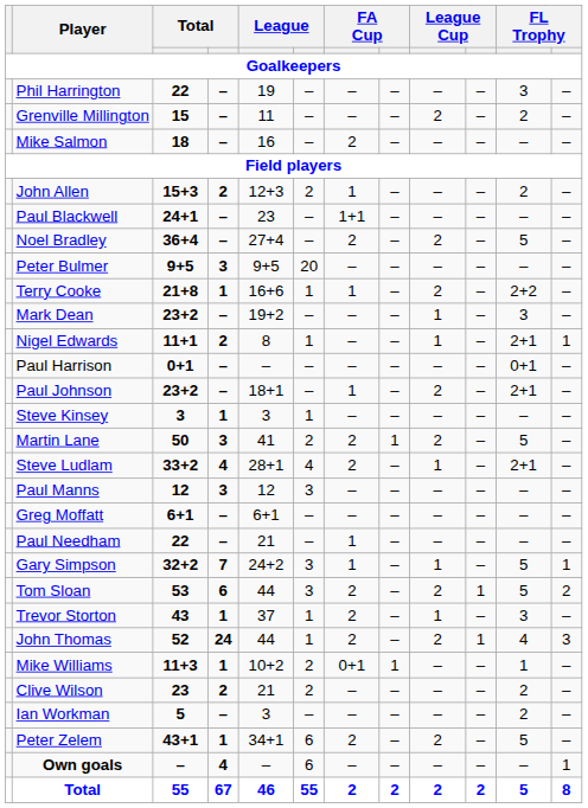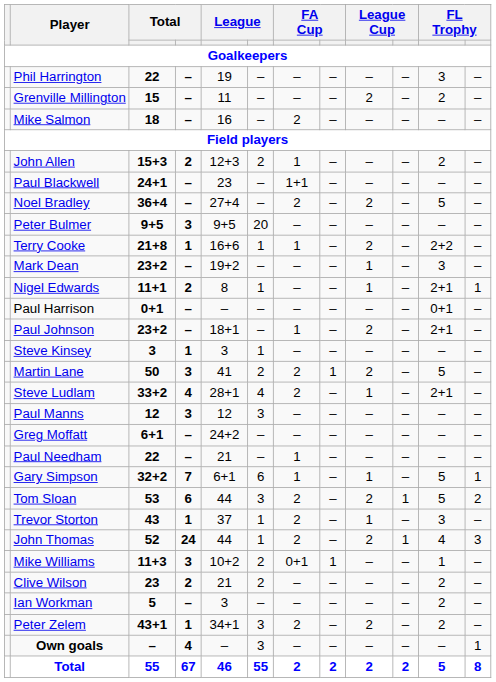 <table class="wikitable"  style="text-align:center;">
 <tr>
 <th rowspan="2" style="font-size:80%;"></th>
 <th rowspan="2">Player</th>
 <th colspan="2">Total</th>
 <th colspan="2"><a href='#'>League</a></th>
 <th colspan="2"><a href='#'>FA<br>Cup</a></th>
 <th colspan="2"><a href='#'>League<br>Cup</a></th>
 <th colspan="2"><a href='#'>FL<br>Trophy</a></th>
 </tr>
 <tr>
 <th style="width: 50px; font-size:80%;"></th>
 <th style="width: 25px; font-size:80%;"></th>
 <th style="width: 50px; font-size:80%;"></th>
 <th style="width: 25px; font-size:80%;"></th>
 <th style="width: 50px; font-size:80%;"></th>
 <th style="width: 25px; font-size:80%;"></th>
 <th style="width: 50px; font-size:80%;"></th>
 <th style="width: 25px; font-size:80%;"></th>
 <th style="width: 50px; font-size:80%;"></th>
 <th style="width: 25px; font-size:80%;"></th>
 </tr>
 <tr>
 <td colspan="12" style="background:white; color:blue; text-align:center;"><strong>Goalkeepers</strong></td>
 </tr>
 <tr>
 <td></td>
 <td style="text-align:left;"><a href='#'>Phil Harrington</a></td>
 <td><strong>22</strong></td>
 <td><strong>–</strong></td>
 <td>19</td>
 <td>–</td>
 <td>–</td>
 <td>–</td>
 <td>–</td>
 <td>–</td>
 <td>3</td>
 <td>–</td>
 </tr>
 <tr>
 <td></td>
 <td style="text-align:left;"><a href='#'>Grenville Millington</a></td>
 <td><strong>15</strong></td>
 <td><strong>–</strong></td>
 <td>11</td>
 <td>–</td>
 <td>–</td>
 <td>–</td>
 <td>2</td>
 <td>–</td>
 <td>2</td>
 <td>–</td>
 </tr>
 <tr>
 <td></td>
 <td style="text-align:left;"><a href='#'>Mike Salmon</a></td>
 <td><strong>18</strong></td>
 <td><strong>–</strong></td>
 <td>16</td>
 <td>–</td>
 <td>2</td>
 <td>–</td>
 <td>–</td>
 <td>–</td>
 <td>–</td>
 <td>–</td>
 </tr>
 <tr>
 <td colspan="12" style="background:white; color:blue; text-align:center;"><strong>Field players</strong></td>
 </tr>
 <tr>
 <td></td>
 <td style="text-align:left;"><a href='#'>John Allen</a></td>
 <td><strong>15+3</strong></td>
 <td><strong>2</strong></td>
 <td>12+3</td>
 <td>2</td>
 <td>1</td>
 <td>–</td>
 <td>–</td>
 <td>–</td>
 <td>2</td>
 <td>–</td>
 </tr>
 <tr>
 <td></td>
 <td style="text-align:left;"><a href='#'>Paul Blackwell</a></td>
 <td><strong>24+1</strong></td>
 <td><strong>–</strong></td>
 <td>23</td>
 <td>–</td>
 <td>1+1</td>
 <td>–</td>
 <td>–</td>
 <td>–</td>
 <td>–</td>
 <td>–</td>
 </tr>
 <tr>
 <td></td>
 <td style="text-align:left;"><a href='#'>Noel Bradley</a></td>
 <td><strong>36+4</strong></td>
 <td><strong>–</strong></td>
 <td>27+4</td>
 <td>–</td>
 <td>2</td>
 <td>–</td>
 <td>2</td>
 <td>–</td>
 <td>5</td>
 <td>–</td>
 </tr>
 <tr>
 <td></td>
 <td style="text-align:left;"><a href='#'>Peter Bulmer</a></td>
 <td><strong>9+5</strong></td>
 <td><strong>3</strong></td>
 <td>9+5</td>
 <td>20</td>
 <td>–</td>
 <td>–</td>
 <td>–</td>
 <td>–</td>
 <td>–</td>
 <td>–</td>
 </tr>
 <tr>
 <td></td>
 <td style="text-align:left;"><a href='#'>Terry Cooke</a></td>
 <td><strong>21+8</strong></td>
 <td><strong>1</strong></td>
 <td>16+6</td>
 <td>1</td>
 <td>1</td>
 <td>–</td>
 <td>2</td>
 <td>–</td>
 <td>2+2</td>
 <td>–</td>
 </tr>
 <tr>
 <td></td>
 <td style="text-align:left;"><a href='#'>Mark Dean</a></td>
 <td><strong>23+2</strong></td>
 <td><strong>–</strong></td>
 <td>19+2</td>
 <td>–</td>
 <td>–</td>
 <td>–</td>
 <td>1</td>
 <td>–</td>
 <td>3</td>
 <td>–</td>
 </tr>
 <tr>
 <td></td>
 <td style="text-align:left;"><a href='#'>Nigel Edwards</a></td>
 <td><strong>11+1</strong></td>
 <td><strong>2</strong></td>
 <td>8</td>
 <td>1</td>
 <td>–</td>
 <td>–</td>
 <td>1</td>
 <td>–</td>
 <td>2+1</td>
 <td>1</td>
 </tr>
 <tr>
 <td></td>
 <td style="text-align:left;">Paul Harrison</td>
 <td><strong>0+1</strong></td>
 <td><strong>–</strong></td>
 <td>–</td>
 <td>–</td>
 <td>–</td>
 <td>–</td>
 <td>–</td>
 <td>–</td>
 <td>0+1</td>
 <td>–</td>
 </tr>
 <tr>
 <td></td>
 <td style="text-align:left;"><a href='#'>Paul Johnson</a></td>
 <td><strong>23+2</strong></td>
 <td><strong>–</strong></td>
 <td>18+1</td>
 <td>–</td>
 <td>1</td>
 <td>–</td>
 <td>2</td>
 <td>–</td>
 <td>2+1</td>
 <td>–</td>
 </tr>
 <tr>
 <td></td>
 <td style="text-align:left;"><a href='#'>Steve Kinsey</a></td>
 <td><strong>3</strong></td>
 <td><strong>1</strong></td>
 <td>3</td>
 <td>1</td>
 <td>–</td>
 <td>–</td>
 <td>–</td>
 <td>–</td>
 <td>–</td>
 <td>–</td>
 </tr>
 <tr>
 <td></td>
 <td style="text-align:left;"><a href='#'>Martin Lane</a></td>
 <td><strong>50</strong></td>
 <td><strong>3</strong></td>
 <td>41</td>
 <td>2</td>
 <td>2</td>
 <td>1</td>
 <td>2</td>
 <td>–</td>
 <td>5</td>
 <td>–</td>
 </tr>
 <tr>
 <td></td>
 <td style="text-align:left;"><a href='#'>Steve Ludlam</a></td>
 <td><strong>33+2</strong></td>
 <td><strong>4</strong></td>
 <td>28+1</td>
 <td>4</td>
 <td>2</td>
 <td>–</td>
 <td>1</td>
 <td>–</td>
 <td>2+1</td>
 <td>–</td>
 </tr>
 <tr>
 <td></td>
 <td style="text-align:left;"><a href='#'>Paul Manns</a></td>
 <td><strong>12</strong></td>
 <td><strong>3</strong></td>
 <td>12</td>
 <td>3</td>
 <td>–</td>
 <td>–</td>
 <td>–</td>
 <td>–</td>
 <td>–</td>
 <td>–</td>
 </tr>
 <tr>
 <td></td>
 <td style="text-align:left;"><a href='#'>Greg Moffatt</a></td>
 <td><strong>6+1</strong></td>
 <td><strong>–</strong></td>
-<td>6+1</td>
+<td>24+2</td>
 <td>–</td>
 <td>–</td>
 <td>–</td>
 <td>–</td>
 <td>–</td>
 <td>–</td>
 <td>–</td>
 </tr>
 <tr>
 <td></td>
 <td style="text-align:left;"><a href='#'>Paul Needham</a></td>
 <td><strong>22</strong></td>
 <td><strong>–</strong></td>
 <td>21</td>
 <td>–</td>
 <td>1</td>
 <td>–</td>
 <td>–</td>
 <td>–</td>
 <td>–</td>
 <td>–</td>
 </tr>
 <tr>
 <td></td>
 <td style="text-align:left;"><a href='#'>Gary Simpson</a></td>
 <td><strong>32+2</strong></td>
 <td><strong>7</strong></td>
-<td>24+2</td>
-<td>3</td>
+<td>6+1</td>
+<td>6</td>
 <td>1</td>
 <td>–</td>
 <td>1</td>
 <td>–</td>
 <td>5</td>
 <td>1</td>
 </tr>
 <tr>
 <td></td>
 <td style="text-align:left;"><a href='#'>Tom Sloan</a></td>
 <td><strong>53</strong></td>
 <td><strong>6</strong></td>
 <td>44</td>
 <td>3</td>
 <td>2</td>
 <td>–</td>
 <td>2</td>
 <td>1</td>
 <td>5</td>
 <td>2</td>
 </tr>
 <tr>
 <td></td>
 <td style="text-align:left;"><a href='#'>Trevor Storton</a></td>
 <td><strong>43</strong></td>
 <td><strong>1</strong></td>
 <td>37</td>
 <td>1</td>
 <td>2</td>
 <td>–</td>
 <td>1</td>
 <td>–</td>
 <td>3</td>
 <td>–</td>
 </tr>
 <tr>
 <td></td>
 <td style="text-align:left;"><a href='#'>John Thomas</a></td>
 <td><strong>52</strong></td>
 <td><strong>24</strong></td>
 <td>44</td>
 <td>1</td>
 <td>2</td>
 <td>–</td>
 <td>2</td>
 <td>1</td>
 <td>4</td>
 <td>3</td>
 </tr>
 <tr>
 <td></td>
 <td style="text-align:left;"><a href='#'>Mike Williams</a></td>
 <td><strong>11+3</strong></td>
-<td><strong>1</strong></td>
+<td><strong>3</strong></td>
 <td>10+2</td>
 <td>2</td>
 <td>0+1</td>
 <td>1</td>
 <td>–</td>
 <td>–</td>
 <td>1</td>
 <td>–</td>
 </tr>
 <tr>
 <td></td>
 <td style="text-align:left;"><a href='#'>Clive Wilson</a></td>
 <td><strong>23</strong></td>
 <td><strong>2</strong></td>
 <td>21</td>
 <td>2</td>
 <td>–</td>
 <td>–</td>
 <td>–</td>
 <td>–</td>
 <td>2</td>
 <td>–</td>
 </tr>
 <tr>
 <td></td>
 <td style="text-align:left;"><a href='#'>Ian Workman</a></td>
 <td><strong>5</strong></td>
 <td><strong>–</strong></td>
 <td>3</td>
 <td>–</td>
 <td>–</td>
 <td>–</td>
 <td>–</td>
 <td>–</td>
 <td>2</td>
 <td>–</td>
 </tr>
 <tr>
 <td></td>
 <td style="text-align:left;"><a href='#'>Peter Zelem</a></td>
 <td><strong>43+1</strong></td>
 <td><strong>1</strong></td>
 <td>34+1</td>
-<td>6</td>
+<td>3</td>
 <td>2</td>
 <td>–</td>
 <td>2</td>
 <td>–</td>
-<td>5</td>
+<td>2</td>
 <td>–</td>
 </tr>
 <tr>
 <td></td>
 <td><strong>Own goals</strong></td>
 <td><strong>–</strong></td>
 <td><strong>4</strong></td>
 <td>–</td>
-<td>6</td>
+<td>3</td>
 <td>–</td>
 <td>–</td>
 <td>–</td>
 <td>–</td>
 <td>–</td>
 <td>1</td>
 </tr>
 <tr style="background:white; color:blue; text-align:center;">
 <td></td>
 <td><strong>Total</strong></td>
 <td><strong>55</strong></td>
 <td><strong>67</strong></td>
 <td><strong>46</strong></td>
 <td><strong>55</strong></td>
 <td><strong>2</strong></td>
 <td><strong>2</strong></td>
 <td><strong>2</strong></td>
 <td><strong>2</strong></td>
 <td><strong>5</strong></td>
 <td><strong>8</strong></td>
 </tr>
 </table>
